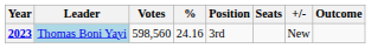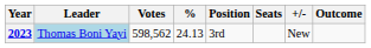 <table class="wikitable">
 <tr>
 <th>Year</th>
 <th>Leader</th>
 <th>Votes</th>
 <th>%</th>
 <th>Position</th>
 <th>Seats</th>
 <th>+/-</th>
 <th>Outcome</th>
 </tr>
 <tr>
 <th><a href='#'>2023</a></th>
 <td style="background: lightblue;"><a href='#'>Thomas Boni Yayi</a></td>
-<td>598,560</td>
-<td>24.16</td>
+<td>598,562</td>
+<td>24.13</td>
 <td>3rd</td>
 <td></td>
 <td>New</td>
 <td></td>
 </tr>
 </table>
